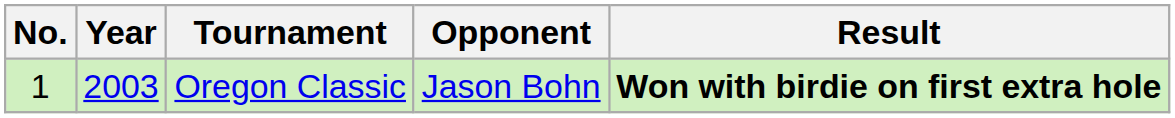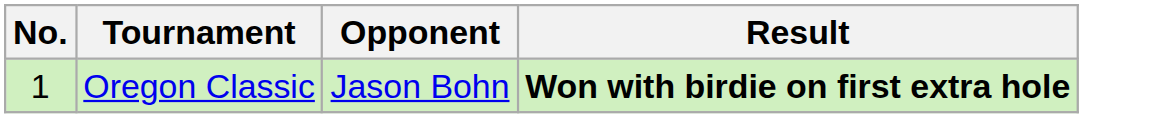 <table class="wikitable" style="font-size:95%;">
 <tr>
 <th>No.</th>
-<th>Year</th>
 <th>Tournament</th>
 <th>Opponent</th>
 <th>Result</th>
 </tr>
 <tr style="background:#D0F0C0;">
 <td align=center>1</td>
-<td><a href='#'>2003</a></td>
 <td><a href='#'>Oregon Classic</a></td>
 <td> <a href='#'>Jason Bohn</a></td>
 <td><strong>Won with birdie on first extra hole</strong></td>
 </tr>
 </table>
